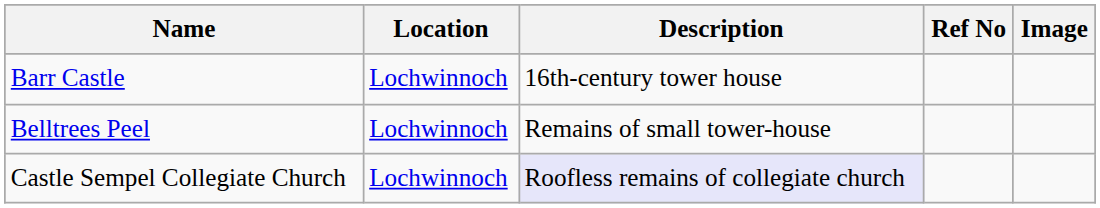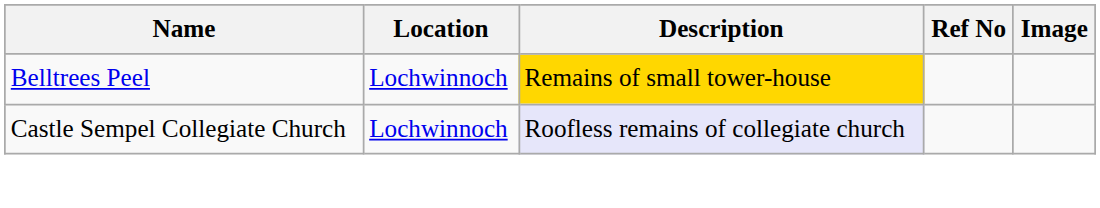 <table class="wikitable sortable" style="font-size: 90%;width:100%;border:0px;text-align:left;line-height:150%;">
 <tr>
 <th>Name</th>
 <th>Location</th>
 <th class="unsortable">Description</th>
 <th>Ref No</th>
 <th class="unsortable">Image</th>
 </tr>
 <tr>
-<td><a href='#'>Barr Castle</a></td>
-<td><a href='#'>Lochwinnoch</a></td>
-<td>16th-century tower house</td>
-<td></td>
-<td></td>
-</tr>
-<tr>
 <td><a href='#'>Belltrees Peel</a></td>
 <td><a href='#'>Lochwinnoch</a></td>
-<td>Remains of small tower-house</td>
+<td style="background: gold;">Remains of small tower-house</td>
 <td></td>
 <td></td>
 </tr>
 <tr>
 <td>Castle Sempel Collegiate Church</td>
 <td><a href='#'>Lochwinnoch</a></td>
 <td style="background: lavender;">Roofless remains of collegiate church</td>
 <td></td>
 <td></td>
 </tr>
 <tr>
 </tr>
 </table>
